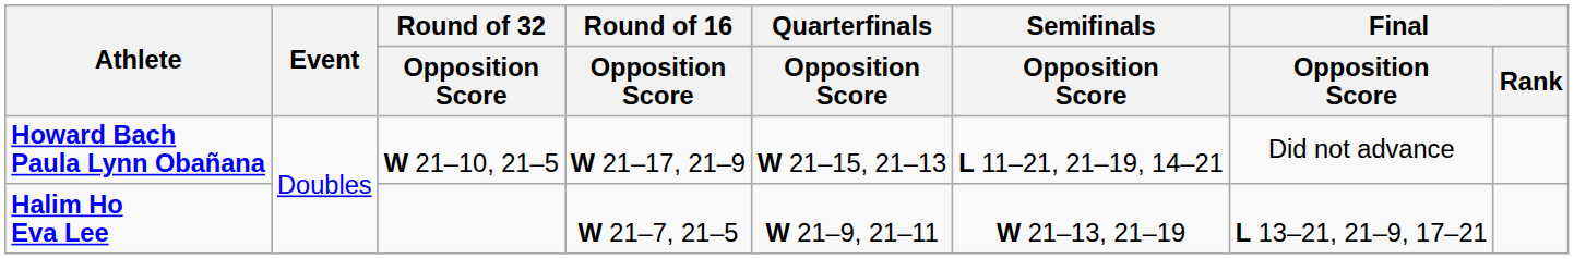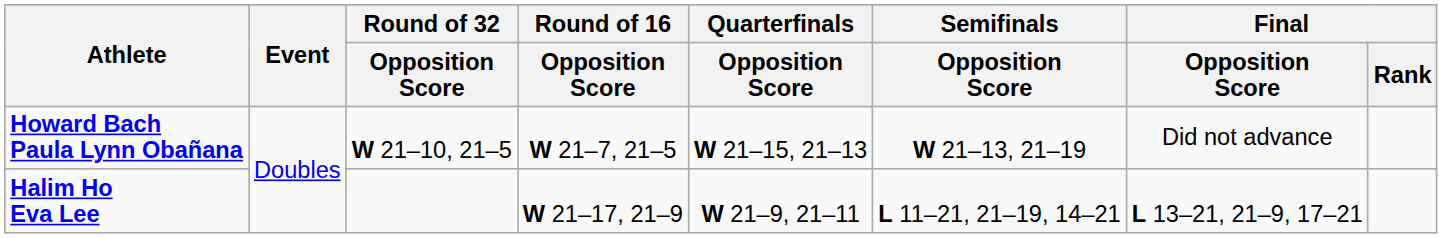 <table class="wikitable" style="font-size:90%">
 <tr>
 <th rowspan=2>Athlete</th>
 <th rowspan=2>Event</th>
 <th>Round of 32</th>
 <th>Round of 16</th>
 <th>Quarterfinals</th>
 <th>Semifinals</th>
 <th colspan=2>Final</th>
 </tr>
 <tr>
 <th>Opposition<br>Score</th>
 <th>Opposition<br>Score</th>
 <th>Opposition<br>Score</th>
 <th>Opposition<br>Score</th>
 <th>Opposition<br>Score</th>
 <th>Rank</th>
 </tr>
 <tr align=center>
 <td align=left><strong><a href='#'>Howard Bach</a><br><a href='#'>Paula Lynn Obañana</a></strong></td>
 <td align=left rowspan=2><a href='#'>Doubles</a></td>
 <td><br><strong>W</strong> 21–10, 21–5</td>
-<td><br><strong>W</strong> 21–17, 21–9</td>
+<td><br><strong>W</strong> 21–7, 21–5</td>
 <td><br><strong>W</strong> 21–15, 21–13</td>
-<td><br><strong>L</strong> 11–21, 21–19, 14–21</td>
+<td><br><strong>W</strong> 21–13, 21–19</td>
 <td>Did not advance</td>
 <td></td>
 </tr>
 <tr align=center>
 <td align=left><strong><a href='#'>Halim Ho</a><br><a href='#'>Eva Lee</a></strong></td>
 <td></td>
-<td><br><strong>W</strong> 21–7, 21–5</td>
+<td><br><strong>W</strong> 21–17, 21–9</td>
 <td><br><strong>W</strong> 21–9, 21–11</td>
-<td><br><strong>W</strong> 21–13, 21–19</td>
+<td><br><strong>L</strong> 11–21, 21–19, 14–21</td>
 <td><br><strong>L</strong> 13–21, 21–9, 17–21</td>
 <td></td>
 </tr>
 </table>
